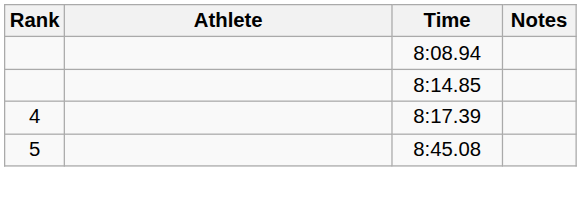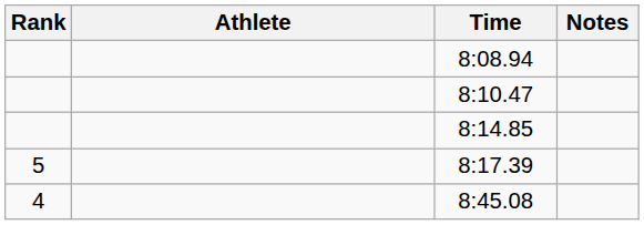 <table class="wikitable sortable" style="text-align:center;">
 <tr>
 <th width=40>Rank</th>
 <th width=250>Athlete</th>
 <th width=80>Time</th>
 <th width=50>Notes</th>
 </tr>
 <tr>
 <td></td>
 <td align=left></td>
 <td>8:08.94</td>
 <td></td>
 </tr>
 <tr>
 <td></td>
 <td align=left></td>
+<td>8:10.47</td>
+<td></td>
+</tr>
+<tr>
+<td></td>
+<td align=left></td>
 <td>8:14.85</td>
+<td></td>
+</tr>
+<tr>
+<td>5</td>
+<td align=left></td>
+<td>8:17.39</td>
 <td></td>
 </tr>
 <tr>
 <td>4</td>
 <td align=left></td>
-<td>8:17.39</td>
-<td></td>
-</tr>
-<tr>
-<td>5</td>
-<td align=left></td>
 <td>8:45.08</td>
 <td></td>
 </tr>
 </table>
